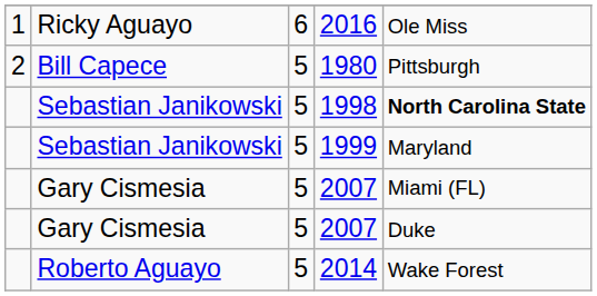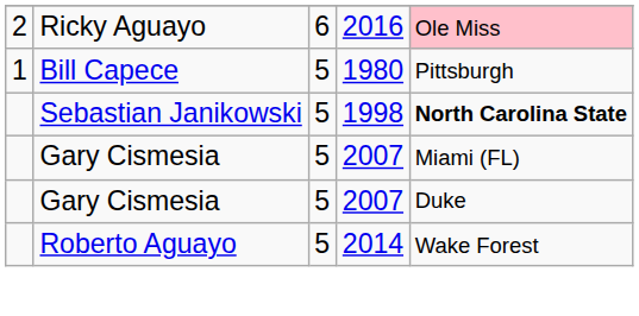 <table class="wikitable">
 <tr>
 </tr>
 <tr>
-<td>1</td>
+<td>2</td>
 <td>Ricky Aguayo</td>
 <td>6</td>
 <td><a href='#'>2016</a></td>
-<td style="font-size:80%;">Ole Miss</td>
+<td style="background: pink; font-size:80%;">Ole Miss</td>
 </tr>
 <tr>
-<td>2</td>
+<td>1</td>
 <td><a href='#'>Bill Capece</a></td>
 <td>5</td>
 <td><a href='#'>1980</a></td>
 <td style="font-size:80%;">Pittsburgh</td>
 </tr>
 <tr>
 <td></td>
 <td><a href='#'>Sebastian Janikowski</a></td>
 <td>5</td>
 <td><a href='#'>1998</a></td>
 <td style="font-size:80%;"><strong>North Carolina State</strong></td>
-</tr>
-<tr>
-<td></td>
-<td><a href='#'>Sebastian Janikowski</a></td>
-<td>5</td>
-<td><a href='#'>1999</a></td>
-<td style="font-size:80%;">Maryland</td>
 </tr>
 <tr>
 <td></td>
 <td>Gary Cismesia</td>
 <td>5</td>
 <td><a href='#'>2007</a></td>
 <td style="font-size:80%;">Miami (FL)</td>
 </tr>
 <tr>
 <td></td>
 <td>Gary Cismesia</td>
 <td>5</td>
 <td><a href='#'>2007</a></td>
 <td style="font-size:80%;">Duke</td>
 </tr>
 <tr>
 <td></td>
 <td><a href='#'>Roberto Aguayo</a></td>
 <td>5</td>
 <td><a href='#'>2014</a></td>
 <td style="font-size:80%;">Wake Forest</td>
 </tr>
 </table>
